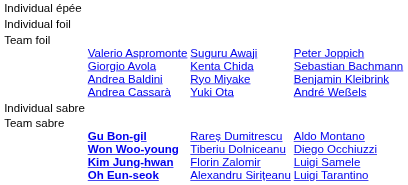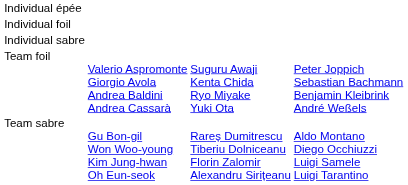 <table>
 <tr>
 <td>Individual épée <br></td>
 <td></td>
 <td></td>
 <td></td>
 </tr>
 <tr>
 <td>Individual foil <br></td>
 <td></td>
 <td></td>
 <td></td>
 </tr>
-<tr valign="top">
-<td>Team foil<br></td>
-<td><br><a href='#'>Valerio Aspromonte</a><br><a href='#'>Giorgio Avola</a><br><a href='#'>Andrea Baldini</a><br><a href='#'>Andrea Cassarà</a></td>
-<td><br><a href='#'>Suguru Awaji</a><br><a href='#'>Kenta Chida</a><br><a href='#'>Ryo Miyake</a><br><a href='#'>Yuki Ota</a></td>
-<td><br><a href='#'>Peter Joppich</a><br><a href='#'>Sebastian Bachmann</a><br><a href='#'>Benjamin Kleibrink</a><br><a href='#'>André Weßels</a></td>
-</tr>
 <tr>
 <td>Individual sabre <br></td>
 <td></td>
 <td></td>
 <td></td>
 </tr>
 <tr valign="top">
+<td>Team foil<br></td>
+<td><br><a href='#'>Valerio Aspromonte</a><br><a href='#'>Giorgio Avola</a><br><a href='#'>Andrea Baldini</a><br><a href='#'>Andrea Cassarà</a></td>
+<td><br><a href='#'>Suguru Awaji</a><br><a href='#'>Kenta Chida</a><br><a href='#'>Ryo Miyake</a><br><a href='#'>Yuki Ota</a></td>
+<td><br><a href='#'>Peter Joppich</a><br><a href='#'>Sebastian Bachmann</a><br><a href='#'>Benjamin Kleibrink</a><br><a href='#'>André Weßels</a></td>
+</tr>
+<tr valign="top">
 <td>Team sabre <br></td>
-<td><strong><br><a href='#'>Gu Bon-gil</a><br><a href='#'>Won Woo-young</a><br><a href='#'>Kim Jung-hwan</a><br><a href='#'>Oh Eun-seok</a></strong></td>
+<td><br><a href='#'>Gu Bon-gil</a><br><a href='#'>Won Woo-young</a><br><a href='#'>Kim Jung-hwan</a><br><a href='#'>Oh Eun-seok</a></td>
 <td><br><a href='#'>Rareș Dumitrescu</a><br><a href='#'>Tiberiu Dolniceanu</a><br><a href='#'>Florin Zalomir</a><br><a href='#'>Alexandru Sirițeanu</a></td>
 <td><br><a href='#'>Aldo Montano</a><br><a href='#'>Diego Occhiuzzi</a><br><a href='#'>Luigi Samele</a><br><a href='#'>Luigi Tarantino</a></td>
 </tr>
 </table>
